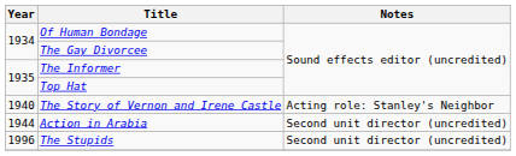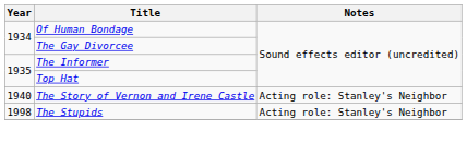 <table class="wikitable">
 <tr>
 <th>Year</th>
 <th>Title</th>
 <th>Notes</th>
 </tr>
 <tr>
 <td rowspan=2>1934</td>
 <td><em><a href='#'>Of Human Bondage</a></em></td>
 <td rowspan=4>Sound effects editor (uncredited)</td>
 </tr>
 <tr>
 <td><em><a href='#'>The Gay Divorcee</a></em></td>
 </tr>
 <tr>
 <td rowspan=2>1935</td>
 <td><em><a href='#'>The Informer</a></em></td>
 </tr>
 <tr>
 <td><em><a href='#'>Top Hat</a></em></td>
 </tr>
 <tr>
 <td>1940</td>
 <td><em><a href='#'>The Story of Vernon and Irene Castle</a></em></td>
 <td>Acting role: Stanley's Neighbor</td>
 </tr>
 <tr>
-<td>1944</td>
-<td><em><a href='#'>Action in Arabia</a></em></td>
-<td>Second unit director (uncredited)</td>
-</tr>
-<tr>
-<td>1996</td>
+<td>1998</td>
 <td><em><a href='#'>The Stupids</a></em></td>
-<td>Second unit director (uncredited)</td>
+<td>Acting role: Stanley's Neighbor</td>
 </tr>
 <tr>
 </tr>
 </table>
